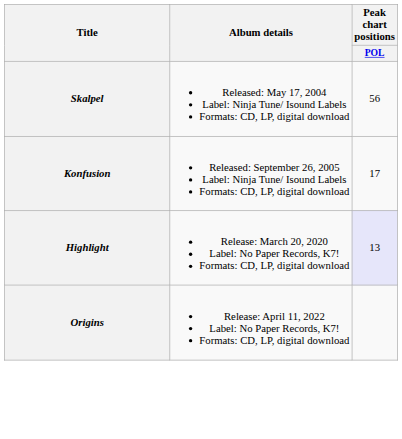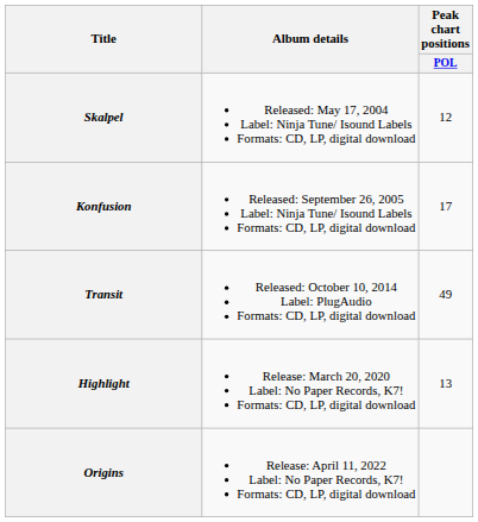 <table class="wikitable plainrowheaders" style="text-align:center;">
 <tr>
 <th scope="col" rowspan="2" style="width:15em;">Title</th>
 <th scope="col" rowspan="2">Album details</th>
 <th scope="col">Peak chart positions</th>
 </tr>
 <tr>
 <th scope="col" style="width:3em;font-size:90%;"><a href='#'>POL</a><br></th>
 </tr>
 <tr>
 <th scope="row"><em>Skalpel</em></th>
 <td><br><ul><li>Released: May 17, 2004</li><li>Label: Ninja Tune/ Isound Labels</li><li>Formats: CD, LP, digital download</li></ul></td>
-<td>56</td>
+<td>12</td>
 </tr>
 <tr>
 <th scope="row"><em>Konfusion</em></th>
 <td><br><ul><li>Released: September 26, 2005</li><li>Label: Ninja Tune/ Isound Labels</li><li>Formats: CD, LP, digital download</li></ul></td>
 <td>17</td>
 </tr>
 <tr>
+<th scope="row"><em>Transit</em></th>
+<td><br><ul><li>Released: October 10, 2014</li><li>Label: PlugAudio</li><li>Formats: CD, LP, digital download</li></ul></td>
+<td>49</td>
+</tr>
+<tr>
 <th scope="row"><em>Highlight</em></th>
 <td><br><ul><li>Release: March 20, 2020</li><li>Label: No Paper Records, K7!</li><li>Formats: CD, LP, digital download</li></ul></td>
-<td style="background: lavender;">13</td>
+<td>13</td>
 </tr>
 <tr>
 <th scope="row"><em>Origins</em></th>
 <td><br><ul><li>Release: April 11, 2022</li><li>Label: No Paper Records, K7!</li><li>Formats: CD, LP, digital download</li></ul></td>
 <td></td>
 </tr>
 </table>
